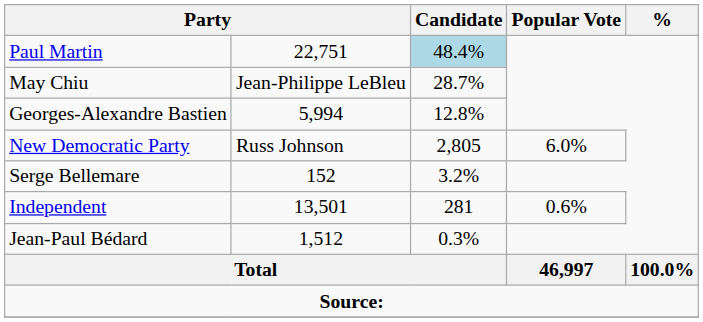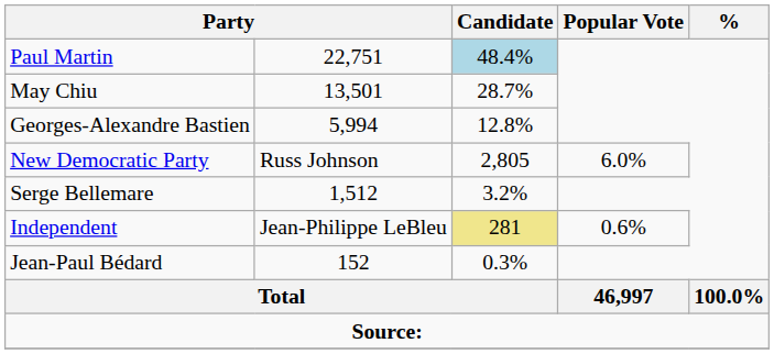 <table class="wikitable">
 <tr>
 <th colspan="2">Party</th>
 <th>Candidate</th>
 <th>Popular Vote</th>
 <th>%</th>
 </tr>
 <tr>
 <td> <a href='#'>Paul Martin</a></td>
 <td align=center>22,751</td>
 <td align=center style="background: lightblue;">48.4%</td>
 </tr>
 <tr>
 <td>May Chiu</td>
-<td>Jean-Philippe LeBleu</td>
+<td align=center>13,501</td>
 <td align=center>28.7%</td>
 </tr>
 <tr>
 <td>Georges-Alexandre Bastien</td>
 <td align=center>5,994</td>
 <td align=center>12.8%</td>
 </tr>
 <tr>
 <td><a href='#'>New Democratic Party</a></td>
 <td>Russ Johnson</td>
 <td align=center>2,805</td>
 <td align=center>6.0%</td>
 </tr>
 <tr>
 <td>Serge Bellemare</td>
-<td align=center>152</td>
+<td align=center>1,512</td>
 <td align=center>3.2%</td>
 </tr>
 <tr>
 <td><a href='#'>Independent</a></td>
-<td align=center>13,501</td>
-<td align=center>281</td>
+<td>Jean-Philippe LeBleu</td>
+<td align=center style="background: khaki;">281</td>
 <td align=center>0.6%</td>
 </tr>
 <tr>
 <td>Jean-Paul Bédard</td>
-<td align=center>1,512</td>
+<td align=center>152</td>
 <td align=center>0.3%</td>
 </tr>
 <tr>
 <th colspan=3>Total</th>
 <th>46,997</th>
 <th>100.0%</th>
 </tr>
 <tr>
 <td align="center" colspan=5><strong>Source:</strong> </td>
 </tr>
 <tr>
 </tr>
 </table>
